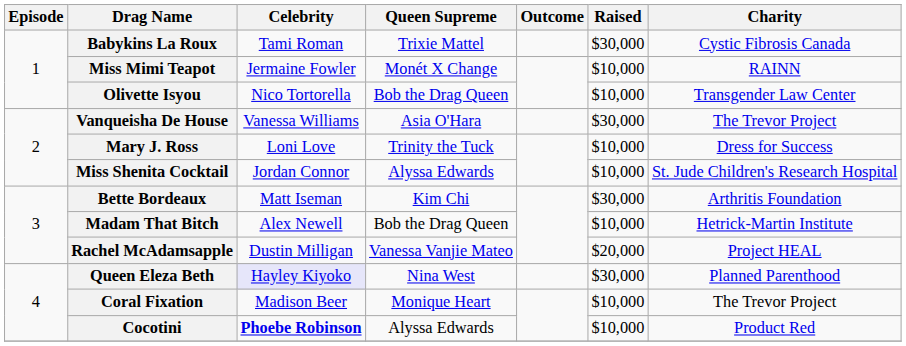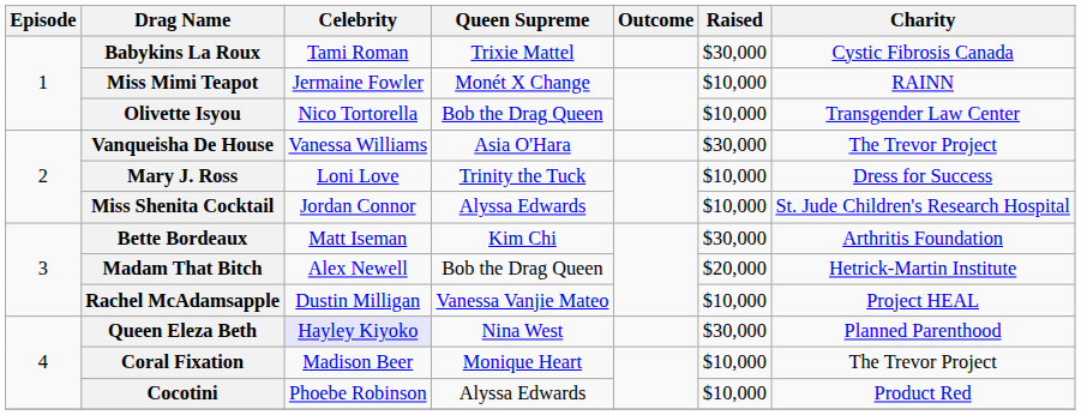 <table class="wikitable sortable"  style="text-align:center">
 <tr>
 <th>Episode</th>
 <th>Drag Name</th>
 <th>Celebrity</th>
 <th>Queen Supreme</th>
 <th>Outcome</th>
 <th>Raised</th>
 <th>Charity</th>
 </tr>
 <tr>
 <td scope="row" rowspan="3">1</td>
 <th nowrap>Babykins La Roux</th>
 <td><a href='#'>Tami Roman</a></td>
 <td><a href='#'>Trixie Mattel</a></td>
 <td></td>
 <td>$30,000</td>
 <td><a href='#'>Cystic Fibrosis Canada</a></td>
 </tr>
 <tr>
 <th>Miss Mimi Teapot</th>
 <td><a href='#'>Jermaine Fowler</a></td>
 <td><a href='#'>Monét X Change</a></td>
 <td rowspan="2"></td>
 <td>$10,000</td>
 <td><a href='#'>RAINN</a></td>
 </tr>
 <tr>
 <th>Olivette Isyou</th>
 <td><a href='#'>Nico Tortorella</a></td>
 <td><a href='#'>Bob the Drag Queen</a></td>
 <td>$10,000</td>
 <td><a href='#'>Transgender Law Center</a></td>
 </tr>
 <tr>
 <td scope="row" rowspan="3">2</td>
 <th>Vanqueisha De House</th>
 <td><a href='#'>Vanessa Williams</a></td>
 <td><a href='#'>Asia O'Hara</a></td>
 <td></td>
 <td>$30,000</td>
 <td><a href='#'>The Trevor Project</a></td>
 </tr>
 <tr>
 <th>Mary J. Ross</th>
 <td><a href='#'>Loni Love</a></td>
 <td><a href='#'>Trinity the Tuck</a></td>
 <td rowspan="2"></td>
 <td>$10,000</td>
 <td><a href='#'>Dress for Success</a></td>
 </tr>
 <tr>
 <th>Miss Shenita Cocktail</th>
 <td><a href='#'>Jordan Connor</a></td>
 <td><a href='#'>Alyssa Edwards</a></td>
 <td>$10,000</td>
 <td nowrap><a href='#'>St. Jude Children's Research Hospital</a></td>
 </tr>
 <tr>
 <td scope="row" rowspan="3">3</td>
 <th>Bette Bordeaux</th>
 <td><a href='#'>Matt Iseman</a></td>
 <td><a href='#'>Kim Chi</a></td>
 <td rowspan="3"></td>
 <td>$30,000</td>
 <td><a href='#'>Arthritis Foundation</a></td>
 </tr>
 <tr>
 <th>Madam That Bitch</th>
 <td><a href='#'>Alex Newell</a></td>
 <td>Bob the Drag Queen</td>
-<td>$10,000</td>
+<td>$20,000</td>
 <td><a href='#'>Hetrick-Martin Institute</a></td>
 </tr>
 <tr>
 <th nowrap>Rachel McAdamsapple</th>
 <td><a href='#'>Dustin Milligan</a></td>
 <td nowrap><a href='#'>Vanessa Vanjie Mateo</a></td>
-<td>$20,000</td>
+<td>$10,000</td>
 <td><a href='#'>Project HEAL</a></td>
 </tr>
 <tr>
 <td scope="row" rowspan="3">4</td>
 <th>Queen Eleza Beth</th>
 <td style="background: lavender;"><a href='#'>Hayley Kiyoko</a></td>
 <td><a href='#'>Nina West</a></td>
 <td></td>
 <td>$30,000</td>
 <td><a href='#'>Planned Parenthood</a></td>
 </tr>
 <tr>
 <th>Coral Fixation</th>
 <td><a href='#'>Madison Beer</a></td>
 <td><a href='#'>Monique Heart</a></td>
 <td rowspan="2"></td>
 <td>$10,000</td>
 <td>The Trevor Project</td>
 </tr>
 <tr>
 <th>Cocotini</th>
-<td nowrap><strong><a href='#'>Phoebe Robinson</a></strong></td>
+<td nowrap><a href='#'>Phoebe Robinson</a></td>
 <td>Alyssa Edwards</td>
 <td>$10,000</td>
 <td><a href='#'>Product Red</a></td>
 </tr>
 <tr>
 </tr>
 </table>
